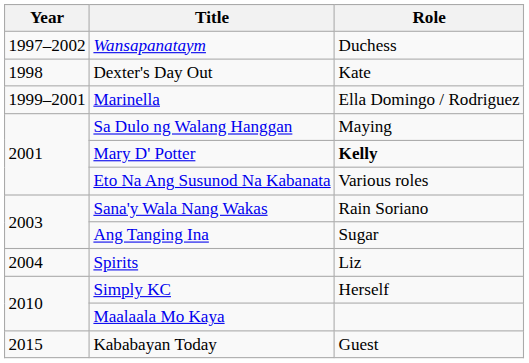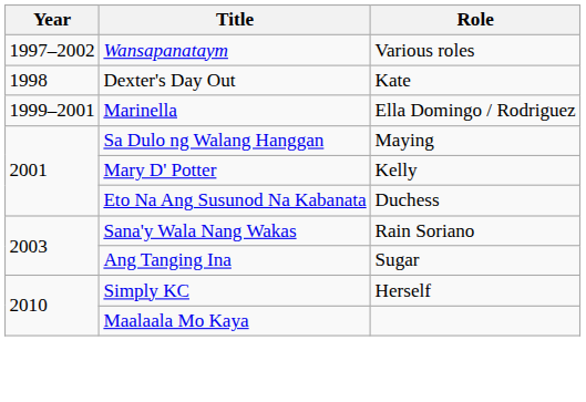 <table class="wikitable">
 <tr>
 <th>Year</th>
 <th>Title</th>
 <th>Role</th>
 </tr>
 <tr>
 <td>1997–2002</td>
 <td><em><a href='#'>Wansapanataym</a></em></td>
-<td>Duchess</td>
+<td>Various roles</td>
 </tr>
 <tr>
 <td>1998</td>
 <td>Dexter's Day Out<em></td>
 <td>Kate</td>
 </tr>
 <tr>
 <td>1999–2001</td>
 <td></em><a href='#'>Marinella</a><em></td>
 <td>Ella Domingo / Rodriguez</td>
 </tr>
 <tr>
 <td rowspan="3">2001</td>
 <td></em><a href='#'>Sa Dulo ng Walang Hanggan</a><em></td>
 <td>Maying</td>
 </tr>
 <tr>
 <td></em><a href='#'>Mary D' Potter</a><em></td>
-<td><strong>Kelly</strong></td>
+<td>Kelly</td>
 </tr>
 <tr>
 <td></em><a href='#'>Eto Na Ang Susunod Na Kabanata</a><em></td>
-<td>Various roles</td>
+<td>Duchess</td>
 </tr>
 <tr>
 <td rowspan="2">2003</td>
 <td></em><a href='#'>Sana'y Wala Nang Wakas</a><em></td>
 <td>Rain Soriano</td>
 </tr>
 <tr>
 <td></em><a href='#'>Ang Tanging Ina</a><em></td>
 <td>Sugar</td>
 </tr>
 <tr>
-<td>2004</td>
-<td></em><a href='#'>Spirits</a><em></td>
-<td>Liz</td>
-</tr>
-<tr>
 <td rowspan="2">2010</td>
 <td></em><a href='#'>Simply KC</a><em></td>
 <td>Herself</td>
 </tr>
 <tr>
 <td></em><a href='#'>Maalaala Mo Kaya</a><em></td>
 <td></td>
 </tr>
-<tr>
-<td>2015</td>
-<td></em>Kababayan Today<em></td>
-<td>Guest</td>
-</tr>
 </table>
